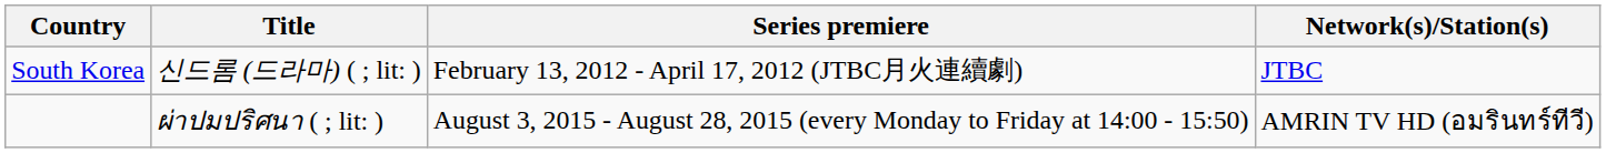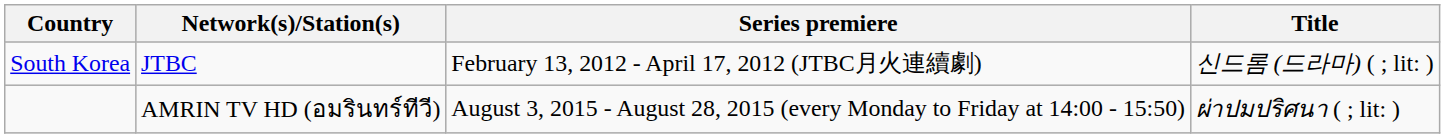 <table class="sortable wikitable">
 <tr>
 <th>Country</th>
+<th>Network(s)/Station(s)</th>
+<th>Series premiere</th>
 <th>Title</th>
-<th>Series premiere</th>
-<th>Network(s)/Station(s)</th>
 </tr>
 <tr>
 <td> <a href='#'>South Korea</a></td>
+<td><a href='#'>JTBC</a></td>
+<td>February 13, 2012 - April 17, 2012 (JTBC月火連續劇)</td>
 <td><em>신드롬 (드라마)</em> (<em> </em>; lit: <em> </em>)</td>
-<td>February 13, 2012 - April 17, 2012 (JTBC月火連續劇)</td>
-<td><a href='#'>JTBC</a></td>
 </tr>
 <tr>
 <td></td>
+<td>AMRIN TV HD (อมรินทร์ทีวี)</td>
+<td>August 3, 2015 - August 28, 2015 (every Monday to Friday at 14:00 - 15:50)</td>
 <td><em>ผ่าปมปริศนา</em> (<em> </em>; lit: <em> </em>)</td>
-<td>August 3, 2015 - August 28, 2015 (every Monday to Friday at 14:00 - 15:50)</td>
-<td>AMRIN TV HD (อมรินทร์ทีวี)</td>
 </tr>
 </table>
